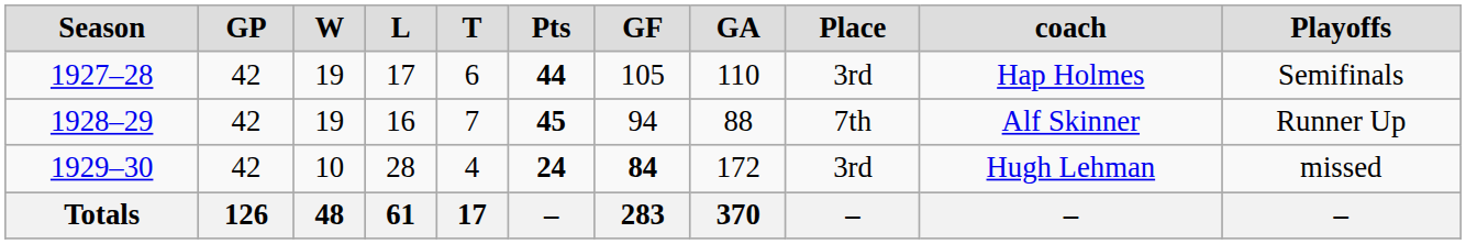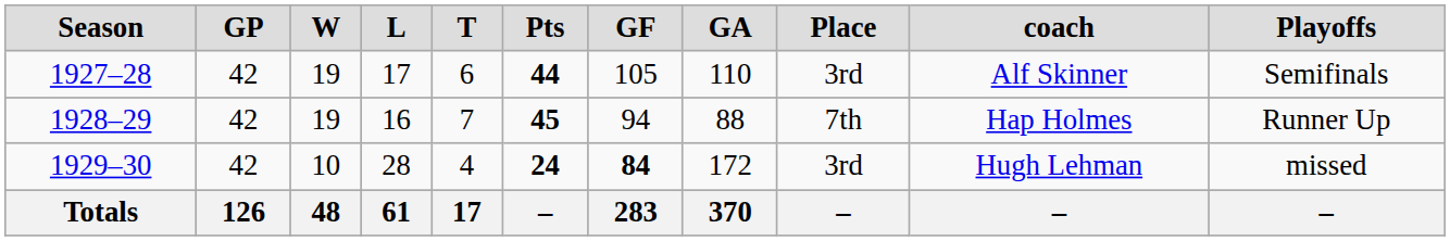 <table class="wikitable" width=40%>
 <tr style="font-weight:bold; background-color:#dddddd;" align="center" |>
 <td>Season</td>
 <td>GP</td>
 <td>W</td>
 <td>L</td>
 <td>T</td>
 <td>Pts</td>
 <td>GF</td>
 <td>GA</td>
 <td>Place</td>
 <td>coach</td>
 <td>Playoffs</td>
 </tr>
 <tr align="center">
 <td><a href='#'>1927–28</a></td>
 <td>42</td>
 <td>19</td>
 <td>17</td>
 <td>6</td>
 <td><strong>44</strong></td>
 <td>105</td>
 <td>110</td>
 <td>3rd</td>
-<td><a href='#'>Hap Holmes</a></td>
+<td><a href='#'>Alf Skinner</a></td>
 <td>Semifinals</td>
 </tr>
 <tr align="center">
 <td><a href='#'>1928–29</a></td>
 <td>42</td>
 <td>19</td>
 <td>16</td>
 <td>7</td>
 <td><strong>45</strong></td>
 <td>94</td>
 <td>88</td>
 <td>7th</td>
-<td><a href='#'>Alf Skinner</a></td>
+<td><a href='#'>Hap Holmes</a></td>
 <td>Runner Up</td>
 </tr>
 <tr align="center">
 <td><a href='#'>1929–30</a></td>
 <td>42</td>
 <td>10</td>
 <td>28</td>
 <td>4</td>
 <td><strong>24</strong></td>
 <td><strong>84</strong></td>
 <td>172</td>
 <td>3rd</td>
 <td><a href='#'>Hugh Lehman</a></td>
 <td>missed</td>
 </tr>
 <tr align="center">
 <th>Totals</th>
 <th>126</th>
 <th>48</th>
 <th>61</th>
 <th>17</th>
 <th>–</th>
 <th>283</th>
 <th>370</th>
 <th>–</th>
 <th>–</th>
 <th>–</th>
 </tr>
 </table>
